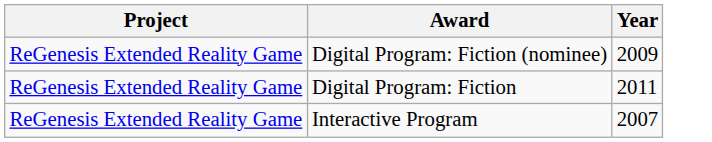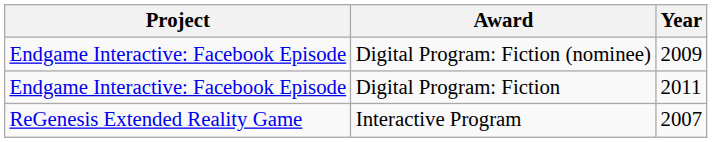 <table class="wikitable">
 <tr>
 <th>Project</th>
 <th>Award</th>
 <th>Year</th>
 </tr>
 <tr>
-<td><a href='#'>ReGenesis Extended Reality Game</a></td>
+<td><a href='#'>Endgame Interactive: Facebook Episode</a></td>
 <td>Digital Program: Fiction (nominee)</td>
 <td>2009</td>
 </tr>
 <tr>
-<td><a href='#'>ReGenesis Extended Reality Game</a></td>
+<td><a href='#'>Endgame Interactive: Facebook Episode</a></td>
 <td>Digital Program: Fiction</td>
 <td>2011</td>
 </tr>
 <tr>
 <td><a href='#'>ReGenesis Extended Reality Game</a></td>
 <td>Interactive Program</td>
 <td>2007</td>
 </tr>
 </table>
